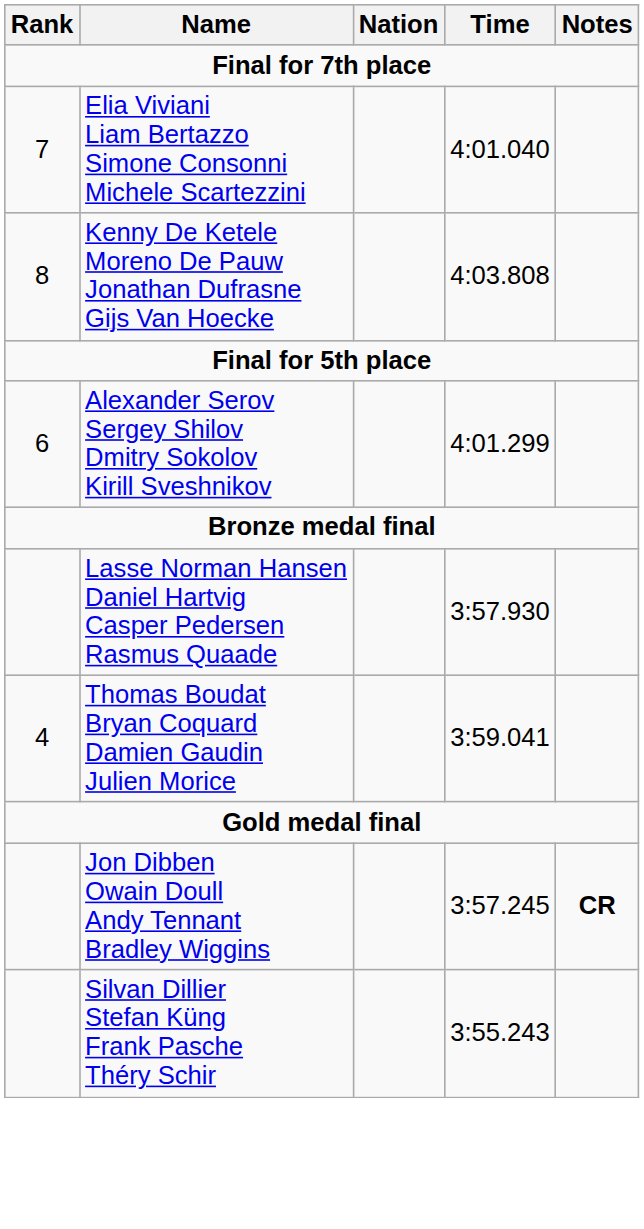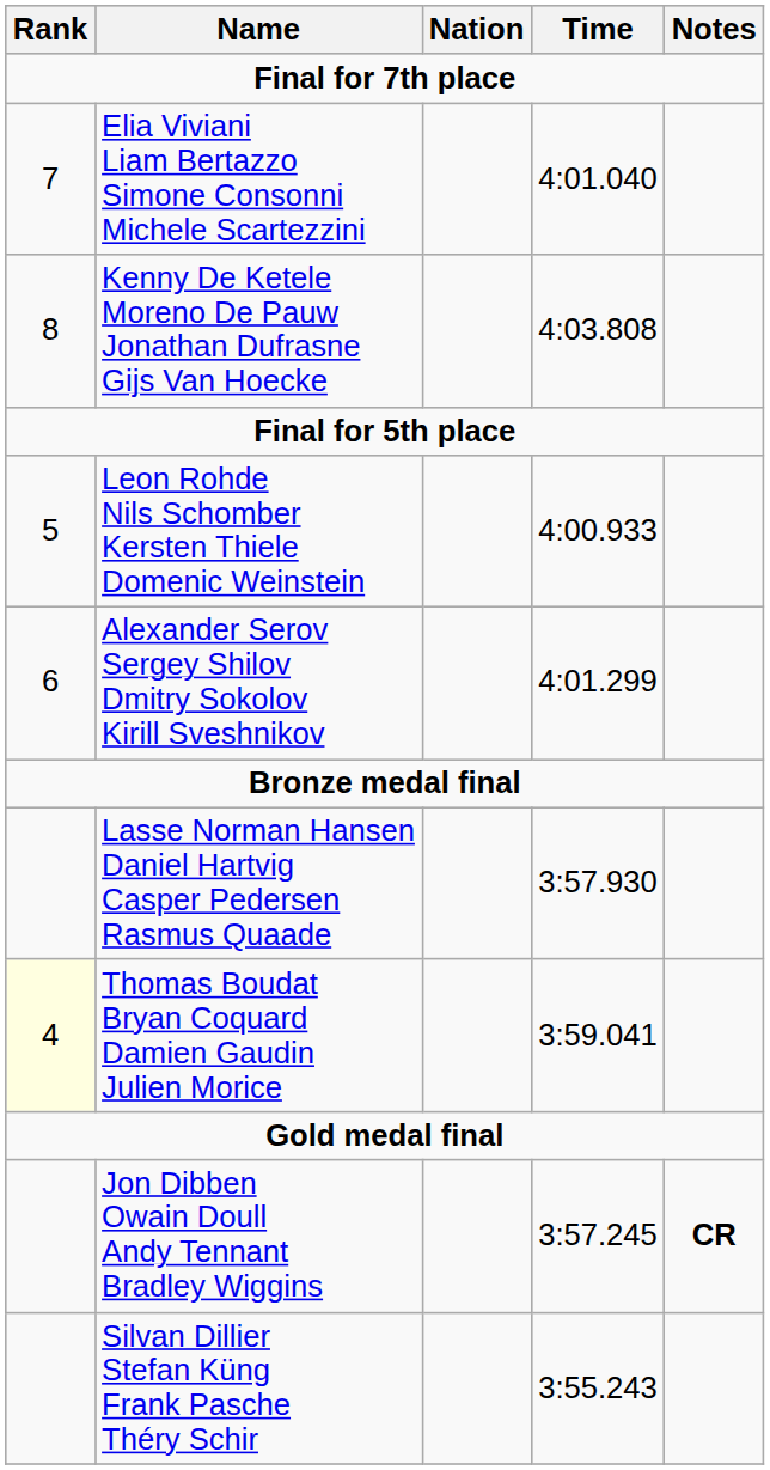 <table class="wikitable" style="text-align:center">
 <tr>
 <th>Rank</th>
 <th>Name</th>
 <th>Nation</th>
 <th>Time</th>
 <th>Notes</th>
 </tr>
 <tr>
 <td colspan=5><strong>Final for 7th place</strong></td>
 </tr>
 <tr>
 <td>7</td>
 <td align=left><a href='#'>Elia Viviani</a><br><a href='#'>Liam Bertazzo</a><br><a href='#'>Simone Consonni</a><br><a href='#'>Michele Scartezzini</a></td>
 <td align=left></td>
 <td>4:01.040</td>
 <td></td>
 </tr>
 <tr>
 <td>8</td>
 <td align=left><a href='#'>Kenny De Ketele</a><br><a href='#'>Moreno De Pauw</a><br><a href='#'>Jonathan Dufrasne</a><br><a href='#'>Gijs Van Hoecke</a></td>
 <td align=left></td>
 <td>4:03.808</td>
 <td></td>
 </tr>
 <tr>
 <td colspan=5><strong>Final for 5th place</strong></td>
 </tr>
 <tr>
+<td>5</td>
+<td align=left><a href='#'>Leon Rohde</a><br><a href='#'>Nils Schomber</a><br><a href='#'>Kersten Thiele</a><br><a href='#'>Domenic Weinstein</a></td>
+<td align=left></td>
+<td>4:00.933</td>
+<td></td>
+</tr>
+<tr>
 <td>6</td>
 <td align=left><a href='#'>Alexander Serov</a><br><a href='#'>Sergey Shilov</a><br><a href='#'>Dmitry Sokolov</a><br><a href='#'>Kirill Sveshnikov</a></td>
 <td align=left></td>
 <td>4:01.299</td>
 <td></td>
 </tr>
 <tr>
 <td colspan=5><strong>Bronze medal final</strong></td>
 </tr>
 <tr>
 <td></td>
 <td align=left><a href='#'>Lasse Norman Hansen</a><br><a href='#'>Daniel Hartvig</a><br><a href='#'>Casper Pedersen</a><br><a href='#'>Rasmus Quaade</a></td>
 <td align=left></td>
 <td>3:57.930</td>
 <td></td>
 </tr>
 <tr>
-<td>4</td>
+<td style="background: lightyellow;">4</td>
 <td align=left><a href='#'>Thomas Boudat</a><br><a href='#'>Bryan Coquard</a><br><a href='#'>Damien Gaudin</a><br><a href='#'>Julien Morice</a></td>
 <td align=left></td>
 <td>3:59.041</td>
 <td></td>
 </tr>
 <tr>
 <td colspan=5><strong>Gold medal final</strong></td>
 </tr>
 <tr>
 <td></td>
 <td align=left><a href='#'>Jon Dibben</a><br><a href='#'>Owain Doull</a><br><a href='#'>Andy Tennant</a><br><a href='#'>Bradley Wiggins</a></td>
 <td align=left></td>
 <td>3:57.245</td>
 <td><strong>CR</strong></td>
 </tr>
 <tr>
 <td></td>
 <td align=left><a href='#'>Silvan Dillier</a><br><a href='#'>Stefan Küng</a><br><a href='#'>Frank Pasche</a><br><a href='#'>Théry Schir</a></td>
 <td align=left></td>
 <td>3:55.243</td>
 <td></td>
 </tr>
 </table>
